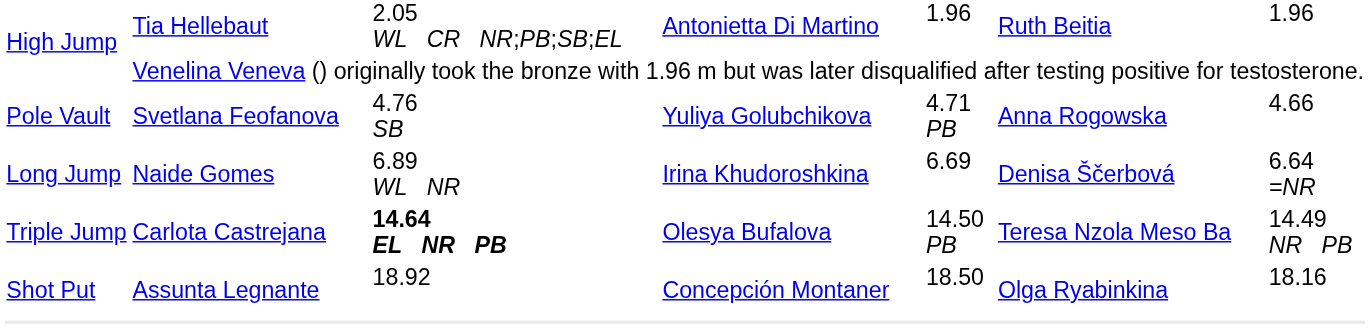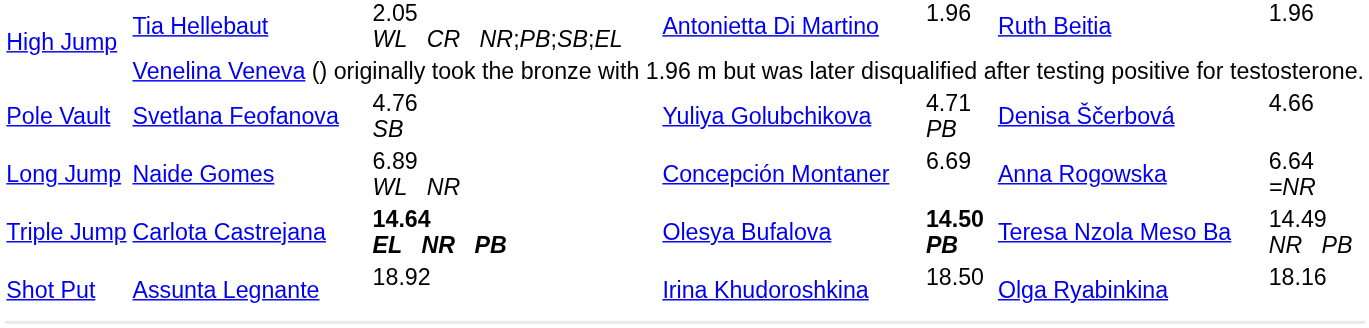 <table>
 <tr>
 <td rowspan=2><a href='#'>High Jump</a><br></td>
 <td><a href='#'>Tia Hellebaut</a> <br> </td>
 <td>2.05 <br> <em>WL</em>   <em>CR</em>   <em>NR</em>;<em>PB</em>;<em>SB</em>;<em>EL</em></td>
 <td><a href='#'>Antonietta Di Martino</a> <br> </td>
 <td>1.96 <br>  </td>
 <td><a href='#'>Ruth Beitia</a> <br> </td>
 <td>1.96 <br>  </td>
 </tr>
 <tr>
 <td colspan=6><a href='#'>Venelina Veneva</a> () originally took the bronze with 1.96 m but was later disqualified after testing positive for testosterone.</td>
 </tr>
 <tr>
 <td><a href='#'>Pole Vault</a><br></td>
 <td><a href='#'>Svetlana Feofanova</a> <br> </td>
 <td>4.76 <br> <em>SB</em></td>
 <td><a href='#'>Yuliya Golubchikova</a> <br> </td>
 <td>4.71 <br> <em>PB</em></td>
-<td><a href='#'>Anna Rogowska</a> <br> </td>
+<td><a href='#'>Denisa Ščerbová</a> <br> </td>
 <td>4.66 <br>  </td>
 </tr>
 <tr>
 <td><a href='#'>Long Jump</a><br></td>
 <td><a href='#'>Naide Gomes</a> <br> </td>
 <td>6.89 <br> <em>WL</em>   <em>NR</em></td>
-<td><a href='#'>Irina Khudoroshkina</a> <br> </td>
+<td><a href='#'>Concepción Montaner</a> <br> </td>
 <td>6.69 <br>  </td>
-<td><a href='#'>Denisa Ščerbová</a> <br> </td>
+<td><a href='#'>Anna Rogowska</a> <br> </td>
 <td>6.64 <br> <em>=NR</em></td>
 </tr>
 <tr>
 <td><a href='#'>Triple Jump</a><br></td>
 <td><a href='#'>Carlota Castrejana</a> <br> </td>
 <td><strong>14.64 <br> <em>EL</em>   <em>NR</em>    <em>PB</em></strong></td>
 <td><a href='#'>Olesya Bufalova</a> <br> </td>
-<td>14.50 <br> <em>PB</em></td>
+<td><strong>14.50 <br> <em>PB</em></strong></td>
 <td><a href='#'>Teresa Nzola Meso Ba</a> <br> </td>
 <td>14.49 <br> <em>NR</em>   <em>PB</em></td>
 </tr>
 <tr>
 <td><a href='#'>Shot Put</a><br></td>
 <td><a href='#'>Assunta Legnante</a> <br> </td>
 <td>18.92 <br>  </td>
-<td><a href='#'>Concepción Montaner</a> <br> </td>
+<td><a href='#'>Irina Khudoroshkina</a> <br> </td>
 <td>18.50 <br>  </td>
 <td><a href='#'>Olga Ryabinkina</a> <br> </td>
 <td>18.16 <br>  </td>
 </tr>
 <tr bgcolor= e8e8e8>
 <td colspan=7></td>
 </tr>
 </table>
